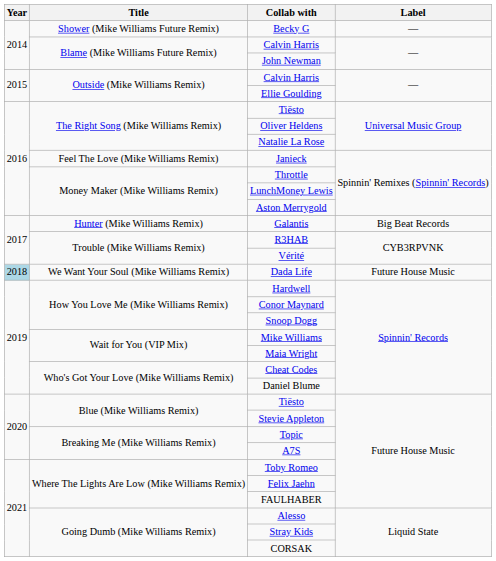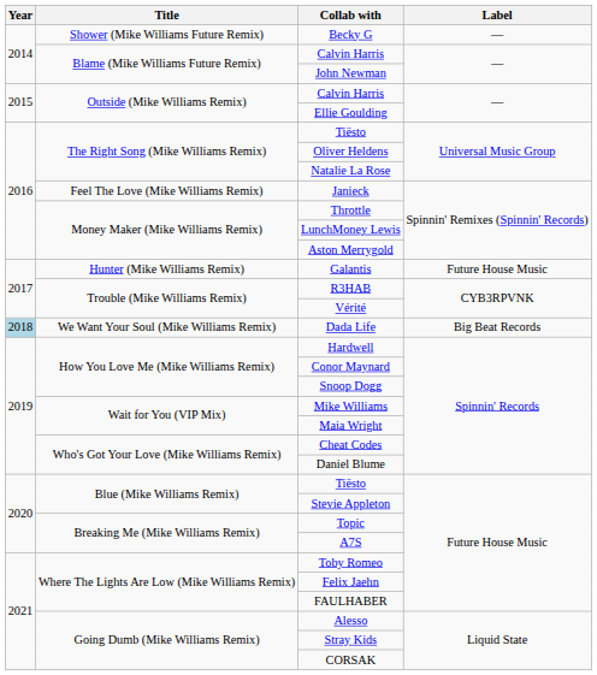 <table class="wikitable plainrowheaders" style="text-align:center;">
 <tr>
 <th>Year</th>
 <th>Title</th>
 <th>Collab with</th>
 <th>Label</th>
 </tr>
 <tr>
 <td rowspan=3>2014</td>
 <td><a href='#'>Shower</a> (Mike Williams Future Remix)</td>
 <td><a href='#'>Becky G</a></td>
 <td>—</td>
 </tr>
 <tr>
 <td rowspan=2><a href='#'>Blame</a> (Mike Williams Future Remix)</td>
 <td><a href='#'>Calvin Harris</a></td>
 <td rowspan=2>—</td>
 </tr>
 <tr>
 <td><a href='#'>John Newman</a></td>
 </tr>
 <tr>
 <td rowspan=2>2015</td>
 <td rowspan=2><a href='#'>Outside</a> (Mike Williams Remix)</td>
 <td><a href='#'>Calvin Harris</a></td>
 <td rowspan=2>—</td>
 </tr>
 <tr>
 <td><a href='#'>Ellie Goulding</a></td>
 </tr>
 <tr>
 <td rowspan=7>2016</td>
 <td rowspan=3><a href='#'>The Right Song</a> (Mike Williams Remix)</td>
 <td><a href='#'>Tiësto</a></td>
 <td rowspan=3><a href='#'>Universal Music Group</a></td>
 </tr>
 <tr>
 <td><a href='#'>Oliver Heldens</a></td>
 </tr>
 <tr>
 <td><a href='#'>Natalie La Rose</a></td>
 </tr>
 <tr>
 <td>Feel The Love (Mike Williams Remix)</td>
 <td><a href='#'>Janieck</a></td>
 <td rowspan=4>Spinnin' Remixes (<a href='#'>Spinnin' Records</a>)</td>
 </tr>
 <tr>
 <td rowspan=3>Money Maker (Mike Williams Remix)</td>
 <td><a href='#'>Throttle</a></td>
 </tr>
 <tr>
 <td><a href='#'>LunchMoney Lewis</a></td>
 </tr>
 <tr>
 <td><a href='#'>Aston Merrygold</a></td>
 </tr>
 <tr>
 <td rowspan=3>2017</td>
 <td><a href='#'>Hunter</a> (Mike Williams Remix)</td>
 <td><a href='#'>Galantis</a></td>
-<td>Big Beat Records</td>
+<td>Future House Music</td>
 </tr>
 <tr>
 <td rowspan=2>Trouble (Mike Williams Remix)</td>
 <td><a href='#'>R3HAB</a></td>
 <td rowspan=2>CYB3RPVNK</td>
 </tr>
 <tr>
 <td><a href='#'>Vérité</a></td>
 </tr>
 <tr>
 <td style="background: lightblue;">2018</td>
 <td>We Want Your Soul (Mike Williams Remix)</td>
 <td><a href='#'>Dada Life</a></td>
-<td>Future House Music</td>
+<td>Big Beat Records</td>
 </tr>
 <tr>
 <td rowspan=7>2019</td>
 <td rowspan=3>How You Love Me (Mike Williams Remix)</td>
 <td><a href='#'>Hardwell</a></td>
 <td rowspan=7><a href='#'>Spinnin' Records</a></td>
 </tr>
 <tr>
 <td><a href='#'>Conor Maynard</a></td>
 </tr>
 <tr>
 <td><a href='#'>Snoop Dogg</a></td>
 </tr>
 <tr>
 <td rowspan=2>Wait for You (VIP Mix)</td>
 <td><a href='#'>Mike Williams</a></td>
 </tr>
 <tr>
 <td><a href='#'>Maia Wright</a></td>
 </tr>
 <tr>
 <td rowspan=2>Who's Got Your Love (Mike Williams Remix)</td>
 <td><a href='#'>Cheat Codes</a></td>
 </tr>
 <tr>
 <td>Daniel Blume</td>
 </tr>
 <tr>
 <td rowspan=4>2020</td>
 <td rowspan=2>Blue (Mike Williams Remix)</td>
 <td><a href='#'>Tiësto</a></td>
 <td rowspan=7>Future House Music</td>
 </tr>
 <tr>
 <td><a href='#'>Stevie Appleton</a></td>
 </tr>
 <tr>
 <td rowspan=2>Breaking Me (Mike Williams Remix)</td>
 <td><a href='#'>Topic</a></td>
 </tr>
 <tr>
 <td><a href='#'>A7S</a></td>
 </tr>
 <tr>
 <td rowspan=6>2021</td>
 <td rowspan=3>Where The Lights Are Low (Mike Williams Remix)</td>
 <td><a href='#'>Toby Romeo</a></td>
 </tr>
 <tr>
 <td><a href='#'>Felix Jaehn</a></td>
 </tr>
 <tr>
 <td>FAULHABER</td>
 </tr>
 <tr>
 <td rowspan=3>Going Dumb (Mike Williams Remix)</td>
 <td><a href='#'>Alesso</a></td>
 <td rowspan=3>Liquid State</td>
 </tr>
 <tr>
 <td><a href='#'>Stray Kids</a></td>
 </tr>
 <tr>
 <td>CORSAK</td>
 </tr>
 </table>
